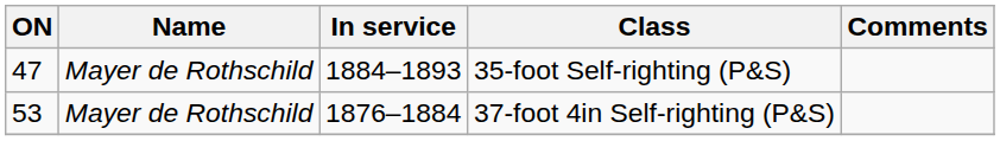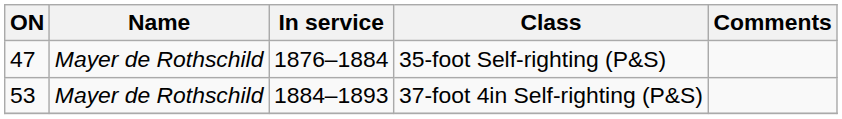 <table class="wikitable">
 <tr>
 <th>ON</th>
 <th>Name</th>
 <th>In service</th>
 <th>Class</th>
 <th>Comments</th>
 </tr>
 <tr>
 <td>47</td>
 <td><em>Mayer de Rothschild</em></td>
-<td>1884–1893</td>
+<td>1876–1884</td>
 <td>35-foot Self-righting (P&S)</td>
 <td></td>
 </tr>
 <tr>
 <td>53</td>
 <td><em>Mayer de Rothschild</em></td>
-<td>1876–1884</td>
+<td>1884–1893</td>
 <td>37-foot 4in Self-righting (P&S)</td>
 <td></td>
 </tr>
 <tr>
 </tr>
 </table>
